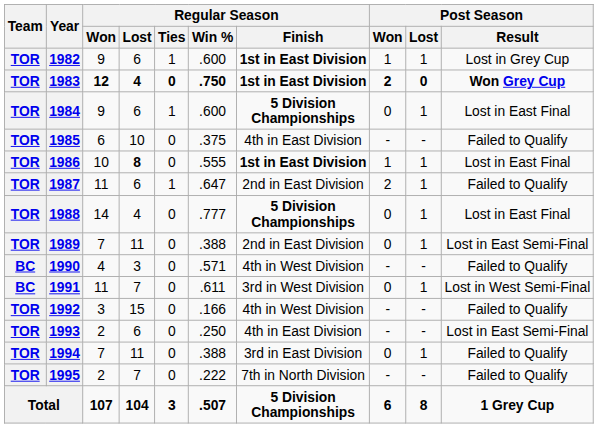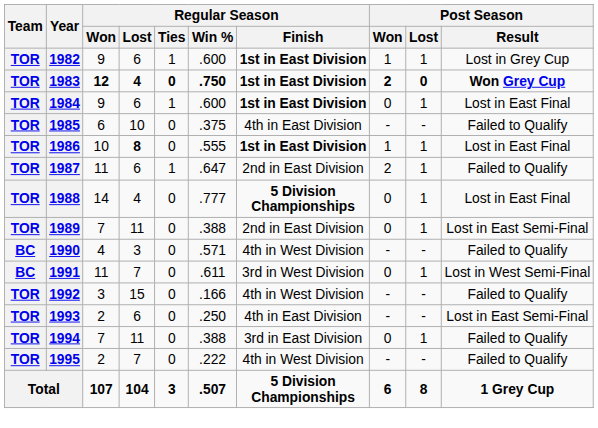 <table class="wikitable" style="font-size: 95%; text-align:center;">
 <tr>
 <th rowspan="2">Team</th>
 <th rowspan="2">Year</th>
 <th colspan="5">Regular Season</th>
 <th colspan="4">Post Season</th>
 </tr>
 <tr>
 <th>Won</th>
 <th>Lost</th>
 <th>Ties</th>
 <th>Win %</th>
 <th>Finish</th>
 <th>Won</th>
 <th>Lost</th>
 <th>Result</th>
 </tr>
 <tr>
 <th><a href='#'>TOR</a></th>
 <th><a href='#'>1982</a></th>
 <td>9</td>
 <td>6</td>
 <td>1</td>
 <td>.600</td>
 <td><strong>1st in East Division</strong></td>
 <td>1</td>
 <td>1</td>
 <td>Lost in Grey Cup</td>
 </tr>
 <tr>
 <th><a href='#'>TOR</a></th>
 <th><a href='#'>1983</a></th>
 <td><strong>12</strong></td>
 <td><strong>4</strong></td>
 <td><strong>0</strong></td>
 <td><strong>.750</strong></td>
 <td><strong>1st in East Division</strong></td>
 <td><strong>2</strong></td>
 <td><strong>0</strong></td>
 <td><strong>Won <a href='#'>Grey Cup</a></strong></td>
 </tr>
 <tr>
 <th><a href='#'>TOR</a></th>
 <th><a href='#'>1984</a></th>
 <td>9</td>
 <td>6</td>
 <td>1</td>
 <td>.600</td>
-<td><strong>5 Division<br>Championships</strong></td>
+<td><strong>1st in East Division</strong></td>
 <td>0</td>
 <td>1</td>
 <td>Lost in East Final</td>
 </tr>
 <tr>
 <th><a href='#'>TOR</a></th>
 <th><a href='#'>1985</a></th>
 <td>6</td>
 <td>10</td>
 <td>0</td>
 <td>.375</td>
 <td>4th in East Division</td>
 <td>-</td>
 <td>-</td>
 <td>Failed to Qualify</td>
 </tr>
 <tr>
 <th><a href='#'>TOR</a></th>
 <th><a href='#'>1986</a></th>
 <td>10</td>
 <td><strong>8</strong></td>
 <td>0</td>
 <td>.555</td>
 <td><strong>1st in East Division</strong></td>
 <td>1</td>
 <td>1</td>
 <td>Lost in East Final</td>
 </tr>
 <tr>
 <th><a href='#'>TOR</a></th>
 <th><a href='#'>1987</a></th>
 <td>11</td>
 <td>6</td>
 <td>1</td>
 <td>.647</td>
 <td>2nd in East Division</td>
 <td>2</td>
 <td>1</td>
 <td>Failed to Qualify</td>
 </tr>
 <tr>
 <th><a href='#'>TOR</a></th>
 <th><a href='#'>1988</a></th>
 <td>14</td>
 <td>4</td>
 <td>0</td>
 <td>.777</td>
 <td><strong>5 Division<br>Championships</strong></td>
 <td>0</td>
 <td>1</td>
 <td>Lost in East Final</td>
 </tr>
 <tr>
 <th><a href='#'>TOR</a></th>
 <th><a href='#'>1989</a></th>
 <td>7</td>
 <td>11</td>
 <td>0</td>
 <td>.388</td>
 <td>2nd in East Division</td>
 <td>0</td>
 <td>1</td>
 <td>Lost in East Semi-Final</td>
 </tr>
 <tr>
 <th><a href='#'>BC</a></th>
 <th><a href='#'>1990</a></th>
 <td>4</td>
 <td>3</td>
 <td>0</td>
 <td>.571</td>
 <td>4th in West Division</td>
 <td>-</td>
 <td>-</td>
 <td>Failed to Qualify</td>
 </tr>
 <tr>
 <th><a href='#'>BC</a></th>
 <th><a href='#'>1991</a></th>
 <td>11</td>
 <td>7</td>
 <td>0</td>
 <td>.611</td>
 <td>3rd in West Division</td>
 <td>0</td>
 <td>1</td>
 <td>Lost in West Semi-Final</td>
 </tr>
 <tr>
 <th><a href='#'>TOR</a></th>
 <th><a href='#'>1992</a></th>
 <td>3</td>
 <td>15</td>
 <td>0</td>
 <td>.166</td>
 <td>4th in West Division</td>
 <td>-</td>
 <td>-</td>
 <td>Failed to Qualify</td>
 </tr>
 <tr>
 <th><a href='#'>TOR</a></th>
 <th><a href='#'>1993</a></th>
 <td>2</td>
 <td>6</td>
 <td>0</td>
 <td>.250</td>
 <td>4th in East Division</td>
 <td>-</td>
 <td>-</td>
 <td>Lost in East Semi-Final</td>
 </tr>
 <tr>
 <th><a href='#'>TOR</a></th>
 <th><a href='#'>1994</a></th>
 <td>7</td>
 <td>11</td>
 <td>0</td>
 <td>.388</td>
 <td>3rd in East Division</td>
 <td>0</td>
 <td>1</td>
 <td>Failed to Qualify</td>
 </tr>
 <tr>
 <th><a href='#'>TOR</a></th>
 <th><a href='#'>1995</a></th>
 <td>2</td>
 <td>7</td>
 <td>0</td>
 <td>.222</td>
-<td>7th in North Division</td>
+<td>4th in West Division</td>
 <td>-</td>
 <td>-</td>
 <td>Failed to Qualify</td>
 </tr>
 <tr>
 <th colspan="2"><strong>Total</strong></th>
 <td><strong>107</strong></td>
 <td><strong>104</strong></td>
 <td><strong>3</strong></td>
 <td><strong>.507</strong></td>
 <td><strong>5 Division<br>Championships</strong></td>
 <td><strong>6</strong></td>
 <td><strong>8</strong></td>
 <td><strong>1 Grey Cup</strong></td>
 </tr>
 </table>
